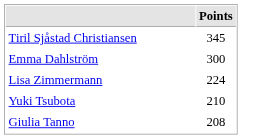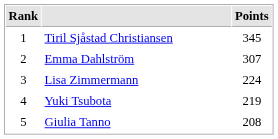 <table cellspacing="1" cellpadding="3" style="border:1px solid #aaa; font-size:86%;">
 <tr style="background:#e4e4e4;">
+<th style="border-bottom:1px solid #aaa; width:10px;">Rank</th>
 <th style="border-bottom:1px solid #aaa; width:200px;"></th>
 <th style="border-bottom:1px solid #aaa; width:20px;">Points</th>
 </tr>
 <tr>
+<td align=center>1</td>
 <td> <a href='#'>Tiril Sjåstad Christiansen</a></td>
 <td align=center>345</td>
 </tr>
 <tr>
+<td align=center>2</td>
 <td> <a href='#'>Emma Dahlström</a></td>
-<td align=center>300</td>
+<td align=center>307</td>
 </tr>
 <tr>
+<td align=center>3</td>
 <td> <a href='#'>Lisa Zimmermann</a></td>
 <td align=center>224</td>
 </tr>
 <tr>
+<td align=center>4</td>
 <td> <a href='#'>Yuki Tsubota</a></td>
-<td align=center>210</td>
+<td align=center>219</td>
 </tr>
 <tr>
+<td align=center>5</td>
 <td> <a href='#'>Giulia Tanno</a></td>
 <td align=center>208</td>
 </tr>
 </table>
